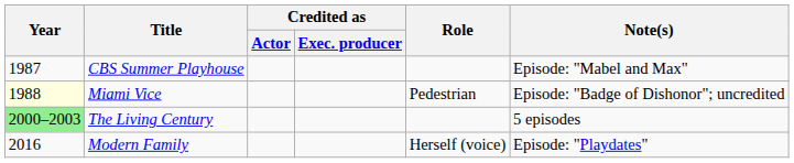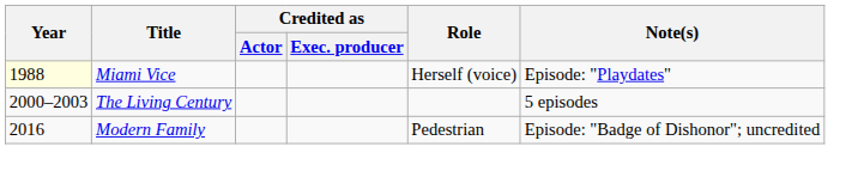 <table class="wikitable plainrowheaders sortable">
 <tr>
 <th rowspan="2" scope="col">Year</th>
 <th rowspan="2" scope="col">Title</th>
 <th colspan="2" scope="col">Credited as</th>
 <th rowspan="2" scope="col">Role</th>
 <th rowspan="2" scope="col" class="unsortable">Note(s)</th>
 </tr>
 <tr>
 <th><a href='#'>Actor</a></th>
 <th><a href='#'>Exec. producer</a></th>
 </tr>
 <tr>
-<td>1987</td>
-<td><em><a href='#'>CBS Summer Playhouse</a></em></td>
-<td></td>
-<td></td>
-<td></td>
-<td>Episode: "Mabel and Max"</td>
-</tr>
-<tr>
 <td style="background: lightyellow;">1988</td>
 <td><em><a href='#'>Miami Vice</a></em></td>
 <td></td>
 <td></td>
-<td>Pedestrian</td>
-<td>Episode: "Badge of Dishonor"; uncredited</td>
+<td>Herself (voice)</td>
+<td>Episode: "<a href='#'>Playdates</a>"</td>
 </tr>
 <tr>
-<td style="background: lightgreen;">2000–2003</td>
+<td>2000–2003</td>
 <td><em><a href='#'>The Living Century</a></em></td>
 <td></td>
 <td></td>
 <td></td>
 <td>5 episodes</td>
 </tr>
 <tr>
 <td>2016</td>
 <td><em><a href='#'>Modern Family</a></em></td>
 <td></td>
 <td></td>
-<td>Herself (voice)</td>
-<td>Episode: "<a href='#'>Playdates</a>"</td>
+<td>Pedestrian</td>
+<td>Episode: "Badge of Dishonor"; uncredited</td>
 </tr>
 </table>
